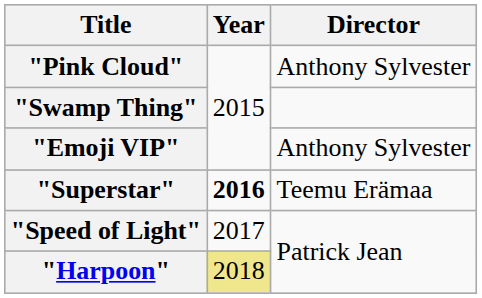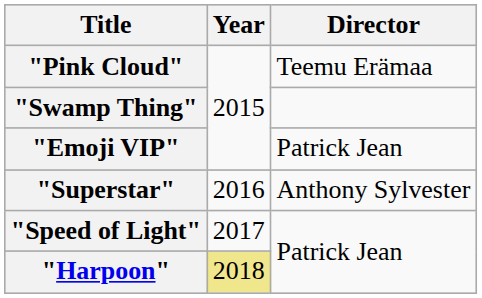 <table class="wikitable plainrowheaders">
 <tr>
 <th>Title</th>
 <th>Year</th>
 <th>Director</th>
 </tr>
 <tr>
 <th scope="row">"Pink Cloud"<br></th>
 <td rowspan="3">2015</td>
-<td>Anthony Sylvester</td>
+<td>Teemu Erämaa</td>
 </tr>
 <tr>
 <th scope="row">"Swamp Thing"</th>
 <td></td>
 </tr>
 <tr>
 <th scope="row">"Emoji VIP"</th>
-<td>Anthony Sylvester</td>
+<td>Patrick Jean</td>
 </tr>
 <tr>
 <th scope="row">"Superstar"<br></th>
-<td><strong>2016</strong></td>
-<td>Teemu Erämaa</td>
+<td>2016</td>
+<td>Anthony Sylvester</td>
 </tr>
 <tr>
 <th scope="row">"Speed of Light"<br></th>
 <td>2017</td>
 <td rowspan="2">Patrick Jean</td>
 </tr>
 <tr>
 <th scope="row">"<a href='#'>Harpoon</a>"</th>
 <td style="background: khaki;">2018</td>
 </tr>
 </table>
